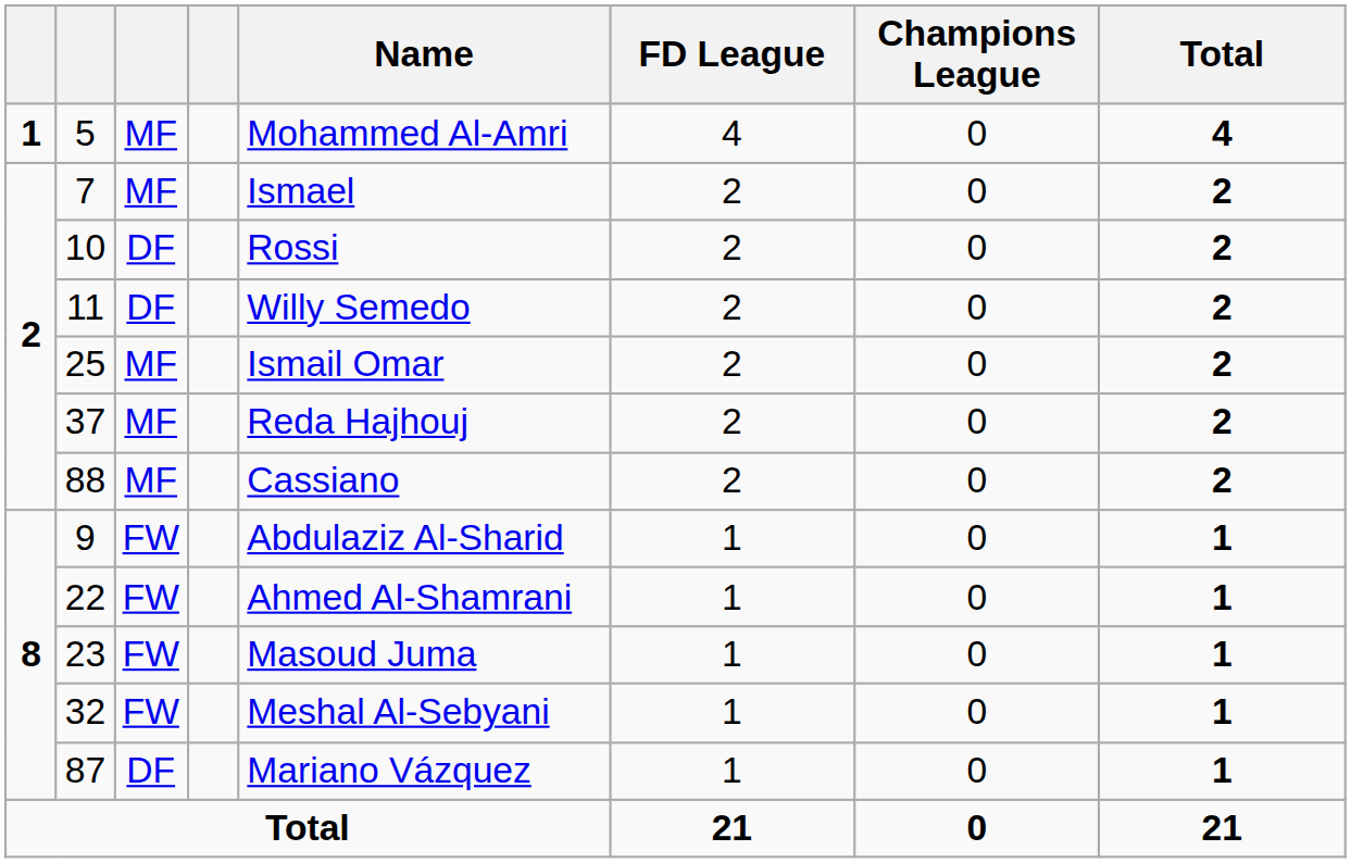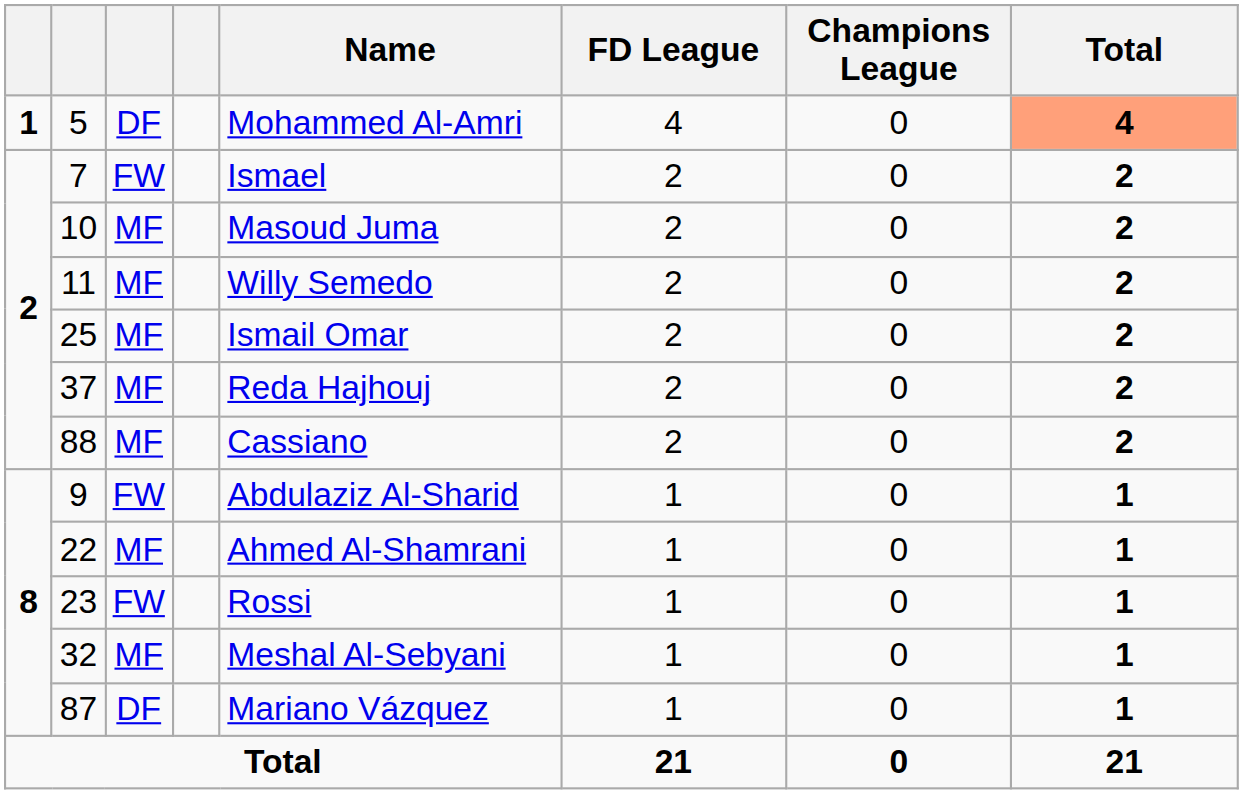 <table class="wikitable" style="text-align:center">
 <tr>
 <th width=15></th>
 <th width=15></th>
 <th width=15></th>
 <th width=15></th>
 <th width=155>Name</th>
 <th width=100>FD League</th>
 <th width=100>Champions League</th>
 <th width=100>Total</th>
 </tr>
 <tr>
 <td><strong>1</strong></td>
 <td>5</td>
-<td><a href='#'>MF</a></td>
+<td><a href='#'>DF</a></td>
 <td></td>
 <td align=left><a href='#'>Mohammed Al-Amri</a></td>
 <td>4</td>
 <td>0</td>
-<td><strong>4</strong></td>
+<td style="background: lightsalmon;"><strong>4</strong></td>
 </tr>
 <tr>
 <td rowspan=6><strong>2</strong></td>
 <td>7</td>
-<td><a href='#'>MF</a></td>
+<td><a href='#'>FW</a></td>
 <td></td>
 <td align=left><a href='#'>Ismael</a></td>
 <td>2</td>
 <td>0</td>
 <td><strong>2</strong></td>
 </tr>
 <tr>
 <td>10</td>
-<td><a href='#'>DF</a></td>
+<td><a href='#'>MF</a></td>
 <td></td>
-<td align=left><a href='#'>Rossi</a></td>
+<td align=left><a href='#'>Masoud Juma</a></td>
 <td>2</td>
 <td>0</td>
 <td><strong>2</strong></td>
 </tr>
 <tr>
 <td>11</td>
-<td><a href='#'>DF</a></td>
+<td><a href='#'>MF</a></td>
 <td></td>
 <td align=left><a href='#'>Willy Semedo</a></td>
 <td>2</td>
 <td>0</td>
 <td><strong>2</strong></td>
 </tr>
 <tr>
 <td>25</td>
 <td><a href='#'>MF</a></td>
 <td></td>
 <td align=left><a href='#'>Ismail Omar</a></td>
 <td>2</td>
 <td>0</td>
 <td><strong>2</strong></td>
 </tr>
 <tr>
 <td>37</td>
 <td><a href='#'>MF</a></td>
 <td></td>
 <td align=left><a href='#'>Reda Hajhouj</a></td>
 <td>2</td>
 <td>0</td>
 <td><strong>2</strong></td>
 </tr>
 <tr>
 <td>88</td>
 <td><a href='#'>MF</a></td>
 <td></td>
 <td align=left><a href='#'>Cassiano</a></td>
 <td>2</td>
 <td>0</td>
 <td><strong>2</strong></td>
 </tr>
 <tr>
 <td rowspan=5><strong>8</strong></td>
 <td>9</td>
 <td><a href='#'>FW</a></td>
 <td></td>
 <td align=left><a href='#'>Abdulaziz Al-Sharid</a></td>
 <td>1</td>
 <td>0</td>
 <td><strong>1</strong></td>
 </tr>
 <tr>
 <td>22</td>
-<td><a href='#'>FW</a></td>
+<td><a href='#'>MF</a></td>
 <td></td>
 <td align=left><a href='#'>Ahmed Al-Shamrani</a></td>
 <td>1</td>
 <td>0</td>
 <td><strong>1</strong></td>
 </tr>
 <tr>
 <td>23</td>
 <td><a href='#'>FW</a></td>
 <td></td>
-<td align=left><a href='#'>Masoud Juma</a></td>
+<td align=left><a href='#'>Rossi</a></td>
 <td>1</td>
 <td>0</td>
 <td><strong>1</strong></td>
 </tr>
 <tr>
 <td>32</td>
-<td><a href='#'>FW</a></td>
+<td><a href='#'>MF</a></td>
 <td></td>
 <td align=left><a href='#'>Meshal Al-Sebyani</a></td>
 <td>1</td>
 <td>0</td>
 <td><strong>1</strong></td>
 </tr>
 <tr>
 <td>87</td>
 <td><a href='#'>DF</a></td>
 <td></td>
 <td align=left><a href='#'>Mariano Vázquez</a></td>
 <td>1</td>
 <td>0</td>
 <td><strong>1</strong></td>
 </tr>
 <tr>
 <td colspan=5><strong>Total</strong></td>
 <td><strong>21</strong></td>
 <td><strong>0</strong></td>
 <td><strong>21</strong></td>
 </tr>
 </table>
